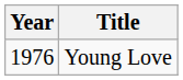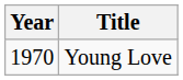 <table class="wikitable">
 <tr>
 <th>Year</th>
 <th>Title</th>
 </tr>
 <tr>
-<td>1976</td>
+<td>1970</td>
 <td>Young Love</td>
 </tr>
 </table>
